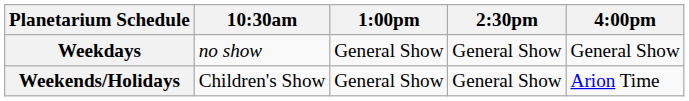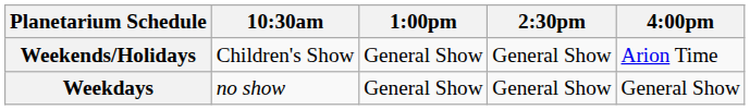 <table class="wikitable">
 <tr>
 <th><strong>Planetarium Schedule</strong></th>
 <th>10:30am</th>
 <th>1:00pm</th>
 <th>2:30pm</th>
 <th>4:00pm</th>
 </tr>
 <tr>
+<th>Weekends/Holidays</th>
+<td>Children's Show</td>
+<td>General Show</td>
+<td>General Show</td>
+<td><a href='#'>Arion</a> Time</td>
+</tr>
+<tr>
 <th>Weekdays</th>
 <td><em>no show</em></td>
 <td>General Show</td>
 <td>General Show</td>
 <td>General Show</td>
 </tr>
-<tr>
-<th>Weekends/Holidays</th>
-<td>Children's Show</td>
-<td>General Show</td>
-<td>General Show</td>
-<td><a href='#'>Arion</a> Time</td>
-</tr>
 </table>
